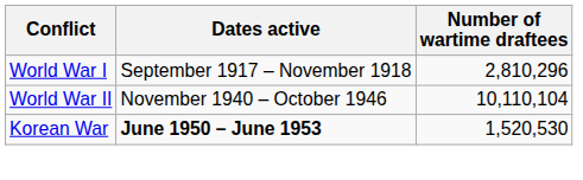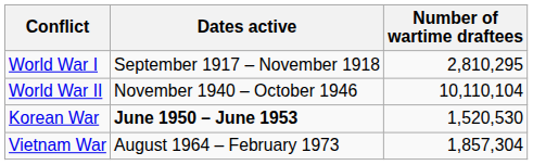 <table class="wikitable">
 <tr>
 <th>Conflict</th>
 <th>Dates active</th>
 <th>Number of<br>wartime draftees</th>
 </tr>
 <tr>
 <td><a href='#'>World War I</a></td>
 <td>September 1917 – November 1918</td>
-<td align=right>2,810,296</td>
+<td align=right>2,810,295</td>
 </tr>
 <tr>
 <td><a href='#'>World War II</a></td>
 <td>November 1940 – October 1946</td>
 <td align=right>10,110,104</td>
 </tr>
 <tr>
 <td><a href='#'>Korean War</a></td>
 <td><strong>June 1950 – June 1953</strong></td>
 <td align=right>1,520,530</td>
 </tr>
+<tr>
+<td><a href='#'>Vietnam War</a></td>
+<td>August 1964 – February 1973</td>
+<td align=right>1,857,304</td>
+</tr>
 </table>
